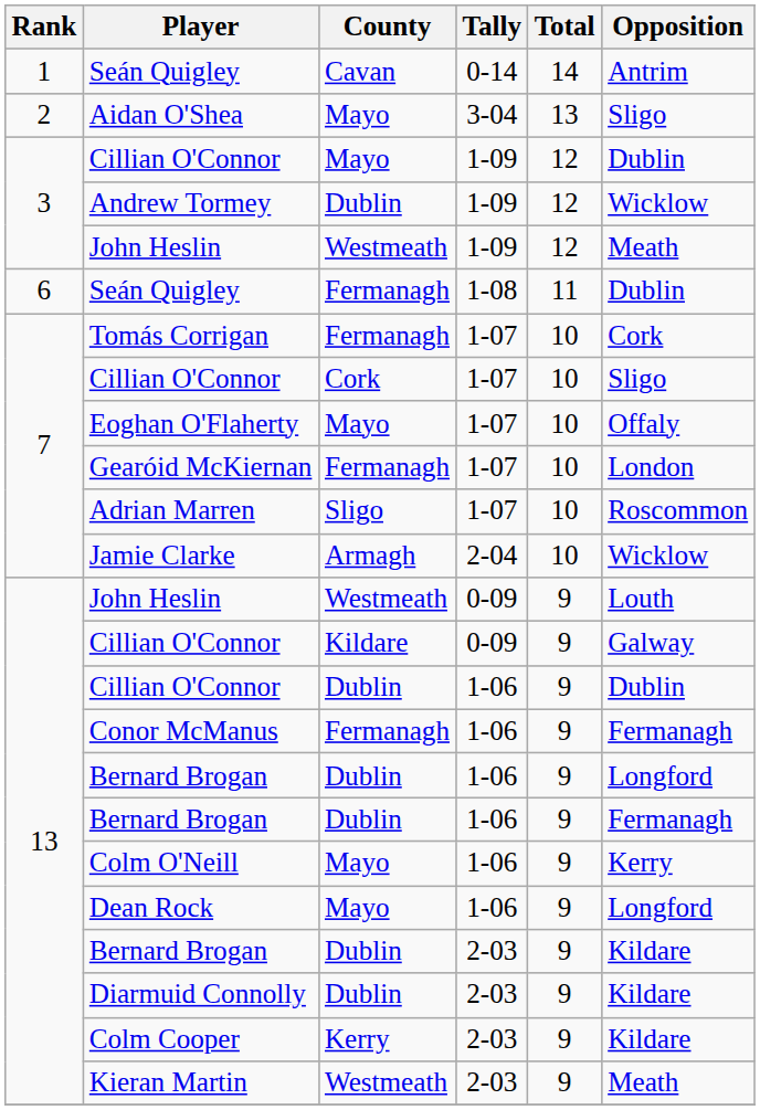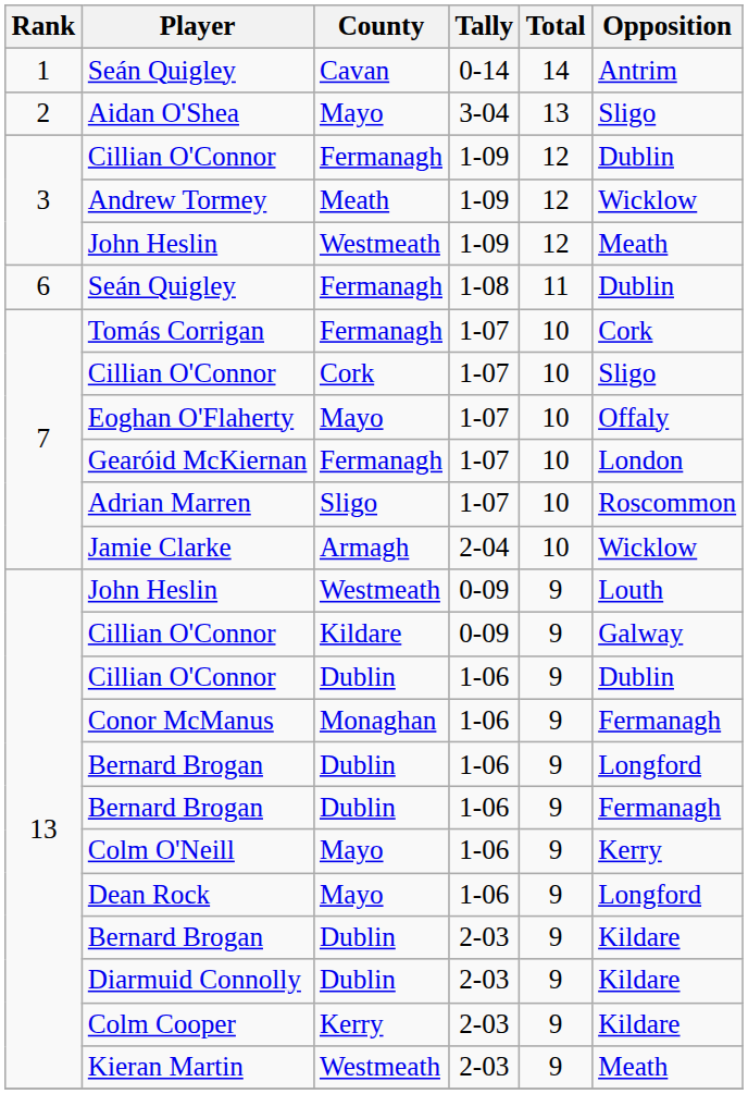 <table class="wikitable sortable">
 <tr>
 <th>Rank</th>
 <th>Player</th>
 <th>County</th>
 <th class="unsortable">Tally</th>
 <th>Total</th>
 <th>Opposition</th>
 </tr>
 <tr>
 <td rowspan=1 align=center>1</td>
 <td><a href='#'>Seán Quigley</a></td>
 <td> <a href='#'>Cavan</a></td>
 <td align=center>0-14</td>
 <td align=center>14</td>
 <td> <a href='#'>Antrim</a></td>
 </tr>
 <tr>
 <td rowspan=1 align=center>2</td>
 <td><a href='#'>Aidan O'Shea</a></td>
 <td> <a href='#'>Mayo</a></td>
 <td align=center>3-04</td>
 <td align=center>13</td>
 <td> <a href='#'>Sligo</a></td>
 </tr>
 <tr>
 <td rowspan=3 align=center>3</td>
 <td><a href='#'>Cillian O'Connor</a></td>
-<td> <a href='#'>Mayo</a></td>
+<td> <a href='#'>Fermanagh</a></td>
 <td align=center>1-09</td>
 <td align=center>12</td>
 <td> <a href='#'>Dublin</a></td>
 </tr>
 <tr>
 <td><a href='#'>Andrew Tormey</a></td>
-<td> <a href='#'>Dublin</a></td>
+<td> <a href='#'>Meath</a></td>
 <td align=center>1-09</td>
 <td align=center>12</td>
 <td> <a href='#'>Wicklow</a></td>
 </tr>
 <tr>
 <td><a href='#'>John Heslin</a></td>
 <td> <a href='#'>Westmeath</a></td>
 <td align=center>1-09</td>
 <td align=center>12</td>
 <td> <a href='#'>Meath</a></td>
 </tr>
 <tr>
 <td rowspan=1 align=center>6</td>
 <td><a href='#'>Seán Quigley</a></td>
 <td> <a href='#'>Fermanagh</a></td>
 <td align=center>1-08</td>
 <td align=center>11</td>
 <td> <a href='#'>Dublin</a></td>
 </tr>
 <tr>
 <td rowspan=6 align=center>7</td>
 <td><a href='#'>Tomás Corrigan</a></td>
 <td> <a href='#'>Fermanagh</a></td>
 <td align=center>1-07</td>
 <td align=center>10</td>
 <td> <a href='#'>Cork</a></td>
 </tr>
 <tr>
 <td><a href='#'>Cillian O'Connor</a></td>
 <td> <a href='#'>Cork</a></td>
 <td align=center>1-07</td>
 <td align=center>10</td>
 <td> <a href='#'>Sligo</a></td>
 </tr>
 <tr>
 <td><a href='#'>Eoghan O'Flaherty</a></td>
 <td> <a href='#'>Mayo</a></td>
 <td align=center>1-07</td>
 <td align=center>10</td>
 <td> <a href='#'>Offaly</a></td>
 </tr>
 <tr>
 <td><a href='#'>Gearóid McKiernan</a></td>
 <td> <a href='#'>Fermanagh</a></td>
 <td align=center>1-07</td>
 <td align=center>10</td>
 <td> <a href='#'>London</a></td>
 </tr>
 <tr>
 <td><a href='#'>Adrian Marren</a></td>
 <td> <a href='#'>Sligo</a></td>
 <td align=center>1-07</td>
 <td align=center>10</td>
 <td> <a href='#'>Roscommon</a></td>
 </tr>
 <tr>
 <td><a href='#'>Jamie Clarke</a></td>
 <td> <a href='#'>Armagh</a></td>
 <td align=center>2-04</td>
 <td align=center>10</td>
 <td> <a href='#'>Wicklow</a></td>
 </tr>
 <tr>
 <td rowspan=12 align=center>13</td>
 <td><a href='#'>John Heslin</a></td>
 <td> <a href='#'>Westmeath</a></td>
 <td align=center>0-09</td>
 <td align=center>9</td>
 <td> <a href='#'>Louth</a></td>
 </tr>
 <tr>
 <td><a href='#'>Cillian O'Connor</a></td>
 <td> <a href='#'>Kildare</a></td>
 <td align=center>0-09</td>
 <td align=center>9</td>
 <td> <a href='#'>Galway</a></td>
 </tr>
 <tr>
 <td><a href='#'>Cillian O'Connor</a></td>
 <td> <a href='#'>Dublin</a></td>
 <td align=center>1-06</td>
 <td align=center>9</td>
 <td> <a href='#'>Dublin</a></td>
 </tr>
 <tr>
 <td><a href='#'>Conor McManus</a></td>
-<td> <a href='#'>Fermanagh</a></td>
+<td> <a href='#'>Monaghan</a></td>
 <td align=center>1-06</td>
 <td align=center>9</td>
 <td> <a href='#'>Fermanagh</a></td>
 </tr>
 <tr>
 <td><a href='#'>Bernard Brogan</a></td>
 <td> <a href='#'>Dublin</a></td>
 <td align=center>1-06</td>
 <td align=center>9</td>
 <td> <a href='#'>Longford</a></td>
 </tr>
 <tr>
 <td><a href='#'>Bernard Brogan</a></td>
 <td> <a href='#'>Dublin</a></td>
 <td align=center>1-06</td>
 <td align=center>9</td>
 <td> <a href='#'>Fermanagh</a></td>
 </tr>
 <tr>
 <td><a href='#'>Colm O'Neill</a></td>
 <td> <a href='#'>Mayo</a></td>
 <td align=center>1-06</td>
 <td align=center>9</td>
 <td> <a href='#'>Kerry</a></td>
 </tr>
 <tr>
 <td><a href='#'>Dean Rock</a></td>
 <td> <a href='#'>Mayo</a></td>
 <td align=center>1-06</td>
 <td align=center>9</td>
 <td> <a href='#'>Longford</a></td>
 </tr>
 <tr>
 <td><a href='#'>Bernard Brogan</a></td>
 <td> <a href='#'>Dublin</a></td>
 <td align=center>2-03</td>
 <td align=center>9</td>
 <td> <a href='#'>Kildare</a></td>
 </tr>
 <tr>
 <td><a href='#'>Diarmuid Connolly</a></td>
 <td> <a href='#'>Dublin</a></td>
 <td align=center>2-03</td>
 <td align=center>9</td>
 <td> <a href='#'>Kildare</a></td>
 </tr>
 <tr>
 <td><a href='#'>Colm Cooper</a></td>
 <td> <a href='#'>Kerry</a></td>
 <td align=center>2-03</td>
 <td align=center>9</td>
 <td> <a href='#'>Kildare</a></td>
 </tr>
 <tr>
 <td><a href='#'>Kieran Martin</a></td>
 <td> <a href='#'>Westmeath</a></td>
 <td align=center>2-03</td>
 <td align=center>9</td>
 <td> <a href='#'>Meath</a></td>
 </tr>
 <tr>
 </tr>
 </table>
